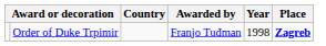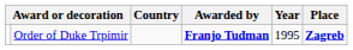 <table class="wikitable" style="text-align:left;">
 <tr>
 <th colspan=2>Award or decoration</th>
 <th>Country</th>
 <th>Awarded by</th>
 <th>Year</th>
 <th>Place</th>
 </tr>
 <tr>
 <td></td>
 <td><a href='#'>Order of Duke Trpimir</a></td>
 <td></td>
-<td><a href='#'>Franjo Tuđman</a></td>
-<td>1998</td>
+<td><strong><a href='#'>Franjo Tuđman</a></strong></td>
+<td>1995</td>
 <td><strong><a href='#'>Zagreb</a></strong></td>
 </tr>
 </table>
